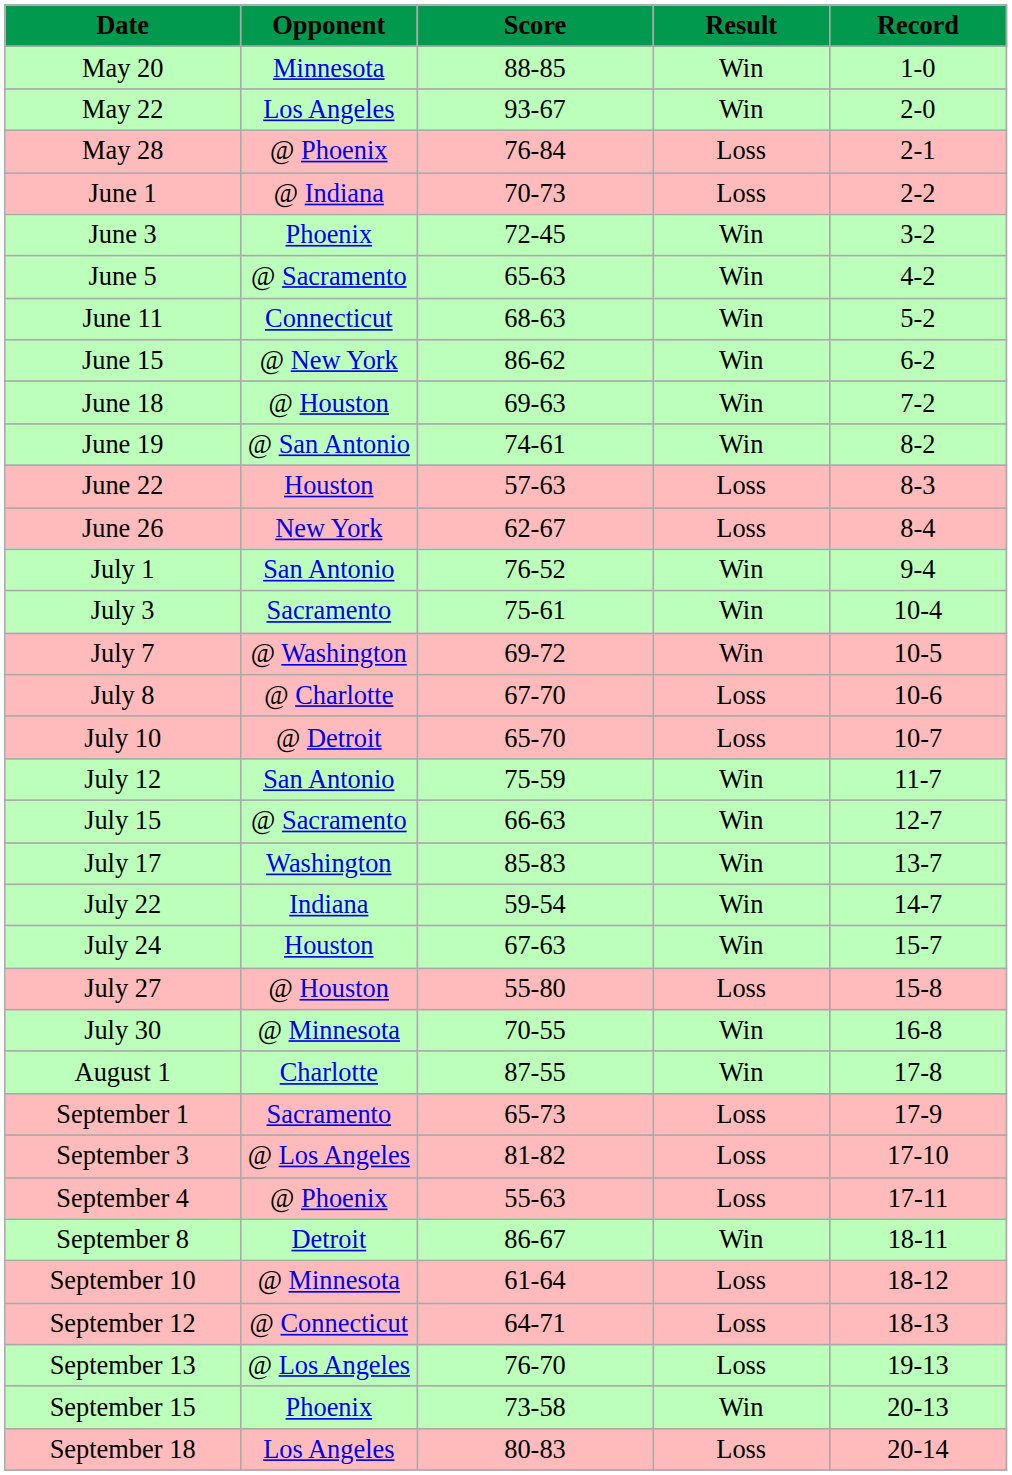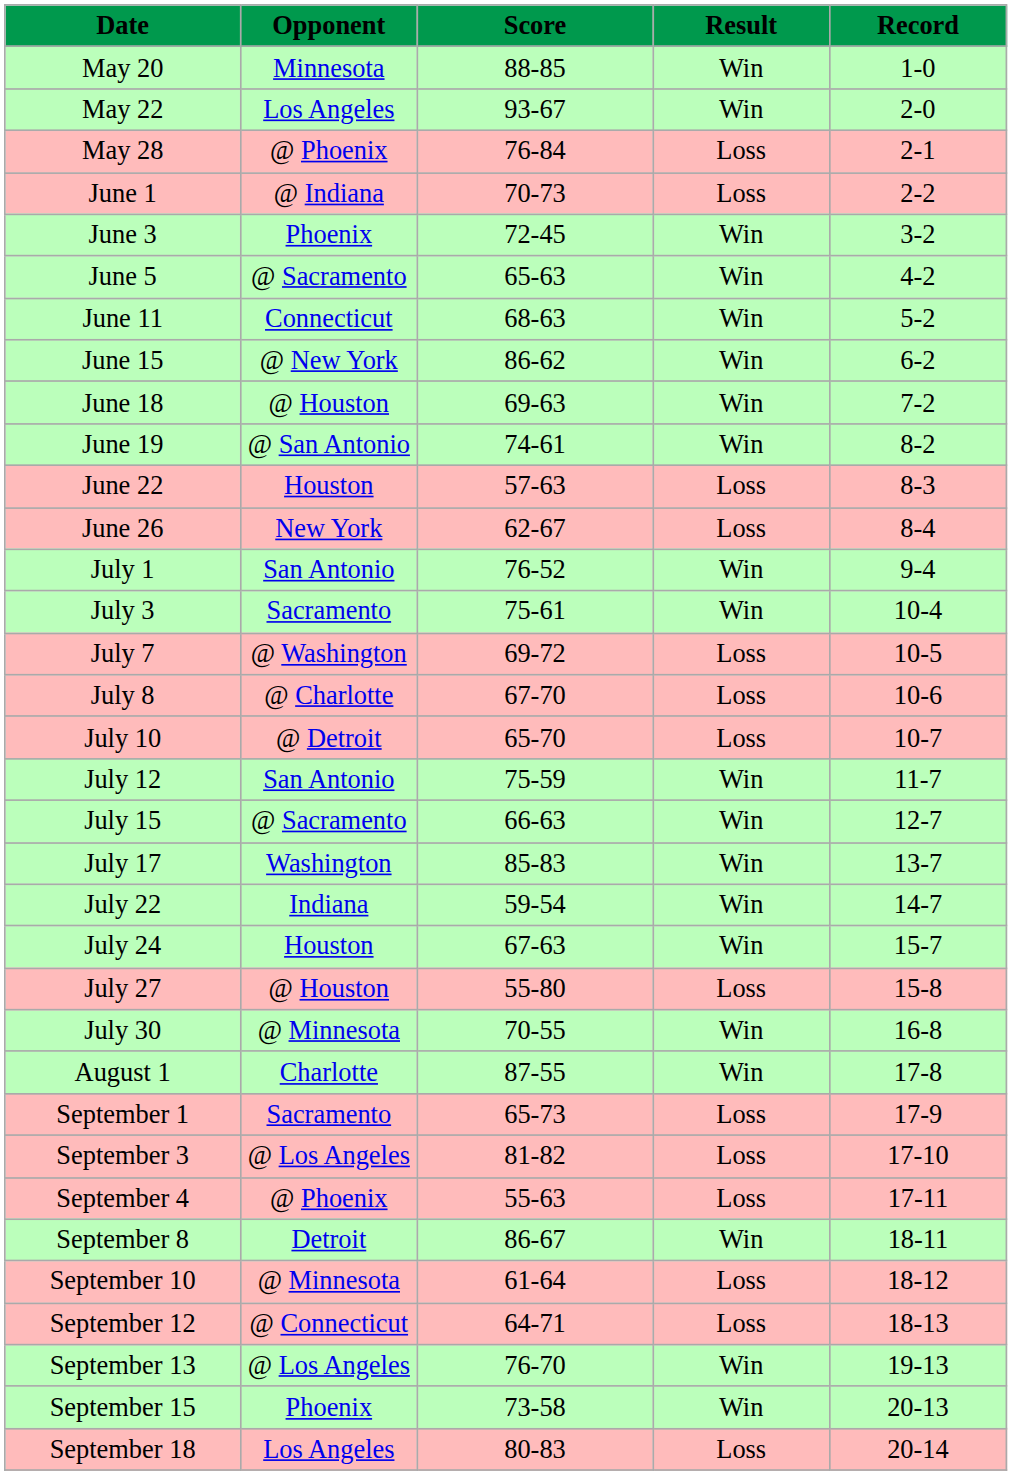 <table class="wikitable sortable sortable">
 <tr>
 <th style="background:#00994d; width:20%;">Date</th>
 <th style="background:#00994d; width:15%;">Opponent</th>
 <th style="background:#00994d; width:20%;">Score</th>
 <th style="background:#00994d; width:15%;">Result</th>
 <th style="background:#00994d; width:15%;">Record</th>
 </tr>
 <tr style="text-align:center; background:#bfb;">
 <td>May 20</td>
 <td><a href='#'>Minnesota</a></td>
 <td>88-85</td>
 <td>Win</td>
 <td>1-0</td>
 </tr>
 <tr style="text-align:center; background:#bfb;">
 <td>May 22</td>
 <td><a href='#'>Los Angeles</a></td>
 <td>93-67</td>
 <td>Win</td>
 <td>2-0</td>
 </tr>
 <tr style="text-align:center; background:#fbb;">
 <td>May 28</td>
 <td>@ <a href='#'>Phoenix</a></td>
 <td>76-84</td>
 <td>Loss</td>
 <td>2-1</td>
 </tr>
 <tr style="text-align:center; background:#fbb;">
 <td>June 1</td>
 <td>@ <a href='#'>Indiana</a></td>
 <td>70-73</td>
 <td>Loss</td>
 <td>2-2</td>
 </tr>
 <tr style="text-align:center; background:#bfb;">
 <td>June 3</td>
 <td><a href='#'>Phoenix</a></td>
 <td>72-45</td>
 <td>Win</td>
 <td>3-2</td>
 </tr>
 <tr style="text-align:center; background:#bfb;">
 <td>June 5</td>
 <td>@ <a href='#'>Sacramento</a></td>
 <td>65-63</td>
 <td>Win</td>
 <td>4-2</td>
 </tr>
 <tr style="text-align:center; background:#bfb;">
 <td>June 11</td>
 <td><a href='#'>Connecticut</a></td>
 <td>68-63</td>
 <td>Win</td>
 <td>5-2</td>
 </tr>
 <tr style="text-align:center; background:#bfb;">
 <td>June 15</td>
 <td>@ <a href='#'>New York</a></td>
 <td>86-62</td>
 <td>Win</td>
 <td>6-2</td>
 </tr>
 <tr style="text-align:center; background:#bfb;">
 <td>June 18</td>
 <td>@ <a href='#'>Houston</a></td>
 <td>69-63</td>
 <td>Win</td>
 <td>7-2</td>
 </tr>
 <tr style="text-align:center; background:#bfb;">
 <td>June 19</td>
 <td>@ <a href='#'>San Antonio</a></td>
 <td>74-61</td>
 <td>Win</td>
 <td>8-2</td>
 </tr>
 <tr style="text-align:center; background:#fbb;">
 <td>June 22</td>
 <td><a href='#'>Houston</a></td>
 <td>57-63</td>
 <td>Loss</td>
 <td>8-3</td>
 </tr>
 <tr style="text-align:center; background:#fbb;">
 <td>June 26</td>
 <td><a href='#'>New York</a></td>
 <td>62-67</td>
 <td>Loss</td>
 <td>8-4</td>
 </tr>
 <tr style="text-align:center; background:#bfb;">
 <td>July 1</td>
 <td><a href='#'>San Antonio</a></td>
 <td>76-52</td>
 <td>Win</td>
 <td>9-4</td>
 </tr>
 <tr style="text-align:center; background:#bfb;">
 <td>July 3</td>
 <td><a href='#'>Sacramento</a></td>
 <td>75-61</td>
 <td>Win</td>
 <td>10-4</td>
 </tr>
 <tr style="text-align:center; background:#fbb;">
 <td>July 7</td>
 <td>@ <a href='#'>Washington</a></td>
 <td>69-72</td>
-<td>Win</td>
+<td>Loss</td>
 <td>10-5</td>
 </tr>
 <tr style="text-align:center; background:#fbb;">
 <td>July 8</td>
 <td>@ <a href='#'>Charlotte</a></td>
 <td>67-70</td>
 <td>Loss</td>
 <td>10-6</td>
 </tr>
 <tr style="text-align:center; background:#fbb;">
 <td>July 10</td>
 <td>@ <a href='#'>Detroit</a></td>
 <td>65-70</td>
 <td>Loss</td>
 <td>10-7</td>
 </tr>
 <tr style="text-align:center; background:#bfb;">
 <td>July 12</td>
 <td><a href='#'>San Antonio</a></td>
 <td>75-59</td>
 <td>Win</td>
 <td>11-7</td>
 </tr>
 <tr style="text-align:center; background:#bfb;">
 <td>July 15</td>
 <td>@ <a href='#'>Sacramento</a></td>
 <td>66-63</td>
 <td>Win</td>
 <td>12-7</td>
 </tr>
 <tr style="text-align:center; background:#bfb;">
 <td>July 17</td>
 <td><a href='#'>Washington</a></td>
 <td>85-83</td>
 <td>Win</td>
 <td>13-7</td>
 </tr>
 <tr style="text-align:center; background:#bfb;">
 <td>July 22</td>
 <td><a href='#'>Indiana</a></td>
 <td>59-54</td>
 <td>Win</td>
 <td>14-7</td>
 </tr>
 <tr style="text-align:center; background:#bfb;">
 <td>July 24</td>
 <td><a href='#'>Houston</a></td>
 <td>67-63</td>
 <td>Win</td>
 <td>15-7</td>
 </tr>
 <tr style="text-align:center; background:#fbb;">
 <td>July 27</td>
 <td>@ <a href='#'>Houston</a></td>
 <td>55-80</td>
 <td>Loss</td>
 <td>15-8</td>
 </tr>
 <tr style="text-align:center; background:#bfb;">
 <td>July 30</td>
 <td>@ <a href='#'>Minnesota</a></td>
 <td>70-55</td>
 <td>Win</td>
 <td>16-8</td>
 </tr>
 <tr style="text-align:center; background:#bfb;">
 <td>August 1</td>
 <td><a href='#'>Charlotte</a></td>
 <td>87-55</td>
 <td>Win</td>
 <td>17-8</td>
 </tr>
 <tr style="text-align:center; background:#fbb;">
 <td>September 1</td>
 <td><a href='#'>Sacramento</a></td>
 <td>65-73</td>
 <td>Loss</td>
 <td>17-9</td>
 </tr>
 <tr style="text-align:center; background:#fbb;">
 <td>September 3</td>
 <td>@ <a href='#'>Los Angeles</a></td>
 <td>81-82</td>
 <td>Loss</td>
 <td>17-10</td>
 </tr>
 <tr style="text-align:center; background:#fbb;">
 <td>September 4</td>
 <td>@ <a href='#'>Phoenix</a></td>
 <td>55-63</td>
 <td>Loss</td>
 <td>17-11</td>
 </tr>
 <tr style="text-align:center; background:#bfb;">
 <td>September 8</td>
 <td><a href='#'>Detroit</a></td>
 <td>86-67</td>
 <td>Win</td>
 <td>18-11</td>
 </tr>
 <tr style="text-align:center; background:#fbb;">
 <td>September 10</td>
 <td>@ <a href='#'>Minnesota</a></td>
 <td>61-64</td>
 <td>Loss</td>
 <td>18-12</td>
 </tr>
 <tr style="text-align:center; background:#fbb;">
 <td>September 12</td>
 <td>@ <a href='#'>Connecticut</a></td>
 <td>64-71</td>
 <td>Loss</td>
 <td>18-13</td>
 </tr>
 <tr style="text-align:center; background:#bfb;">
 <td>September 13</td>
 <td>@ <a href='#'>Los Angeles</a></td>
 <td>76-70</td>
-<td>Loss</td>
+<td>Win</td>
 <td>19-13</td>
 </tr>
 <tr style="text-align:center; background:#bfb;">
 <td>September 15</td>
 <td><a href='#'>Phoenix</a></td>
 <td>73-58</td>
 <td>Win</td>
 <td>20-13</td>
 </tr>
 <tr style="text-align:center; background:#fbb;">
 <td>September 18</td>
 <td><a href='#'>Los Angeles</a></td>
 <td>80-83</td>
 <td>Loss</td>
 <td>20-14</td>
 </tr>
 </table>
